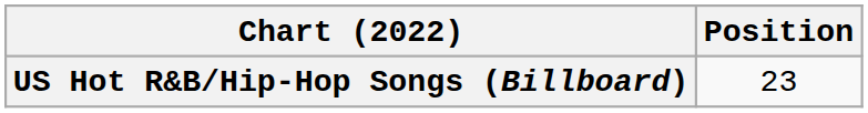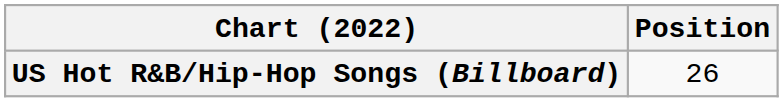 <table class="wikitable plainrowheaders" style="text-align:center">
 <tr>
 <th scope="col">Chart (2022)</th>
 <th scope="col">Position</th>
 </tr>
 <tr>
 <th scope="row">US Hot R&B/Hip-Hop Songs (<em>Billboard</em>)</th>
-<td>23</td>
+<td>26</td>
 </tr>
 </table>
